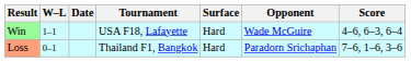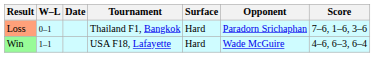 <table class="sortable wikitable">
 <tr>
 <th>Result</th>
 <th class="unsortable">W–L</th>
 <th>Date</th>
 <th>Tournament</th>
 <th>Surface</th>
 <th>Opponent</th>
 <th class="unsortable">Score</th>
 </tr>
 <tr style="background:#cffcff;">
+<td style="background:#ffa07a;">Loss</td>
+<td><small>0–1</small></td>
+<td></td>
+<td>Thailand F1, <a href='#'>Bangkok</a></td>
+<td>Hard</td>
+<td> <a href='#'>Paradorn Srichaphan</a></td>
+<td>7–6, 1–6, 3–6</td>
+</tr>
+<tr style="background:#cffcff;">
 <td style="background:#98fb98;">Win</td>
 <td><small>1–1</small></td>
 <td></td>
 <td>USA F18, <a href='#'>Lafayette</a></td>
 <td>Hard</td>
 <td> <a href='#'>Wade McGuire</a></td>
 <td>4–6, 6–3, 6–4</td>
 </tr>
-<tr style="background:#cffcff;">
-<td style="background:#ffa07a;">Loss</td>
-<td><small>0–1</small></td>
-<td></td>
-<td>Thailand F1, <a href='#'>Bangkok</a></td>
-<td>Hard</td>
-<td> <a href='#'>Paradorn Srichaphan</a></td>
-<td>7–6, 1–6, 3–6</td>
-</tr>
 </table>
